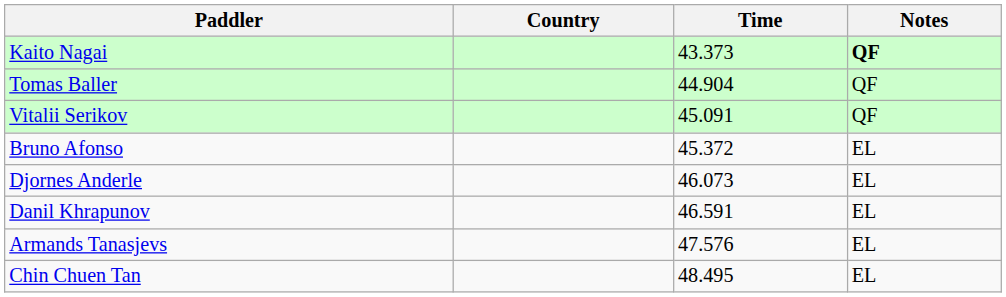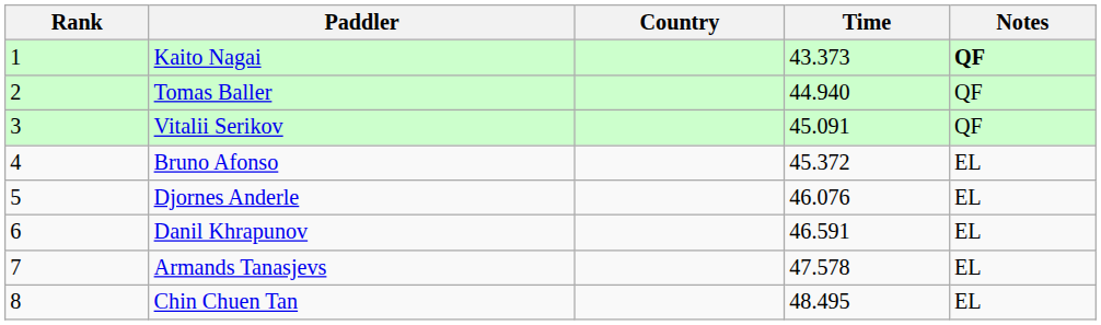 <table class="wikitable" width=50%>
 <tr>
+<th>Rank</th>
 <th>Paddler</th>
 <th>Country</th>
 <th>Time</th>
 <th>Notes</th>
 </tr>
 <tr bgcolor=ccffcc>
+<td>1</td>
 <td><a href='#'>Kaito Nagai</a></td>
 <td></td>
 <td>43.373</td>
 <td><strong>QF</strong></td>
 </tr>
 <tr bgcolor=ccffcc>
+<td>2</td>
 <td><a href='#'>Tomas Baller</a></td>
 <td></td>
-<td>44.904</td>
+<td>44.940</td>
 <td>QF</td>
 </tr>
 <tr bgcolor=ccffcc>
+<td>3</td>
 <td><a href='#'>Vitalii Serikov</a></td>
 <td></td>
 <td>45.091</td>
 <td>QF</td>
 </tr>
 <tr>
+<td>4</td>
 <td><a href='#'>Bruno Afonso</a></td>
 <td></td>
 <td>45.372</td>
 <td>EL</td>
 </tr>
 <tr>
+<td>5</td>
 <td><a href='#'>Djornes Anderle</a></td>
 <td></td>
-<td>46.073</td>
+<td>46.076</td>
 <td>EL</td>
 </tr>
 <tr>
+<td>6</td>
 <td><a href='#'>Danil Khrapunov</a></td>
 <td></td>
 <td>46.591</td>
 <td>EL</td>
 </tr>
 <tr>
+<td>7</td>
 <td><a href='#'>Armands Tanasjevs</a></td>
 <td></td>
-<td>47.576</td>
+<td>47.578</td>
 <td>EL</td>
 </tr>
 <tr>
+<td>8</td>
 <td><a href='#'>Chin Chuen Tan</a></td>
 <td></td>
 <td>48.495</td>
 <td>EL</td>
 </tr>
 </table>
